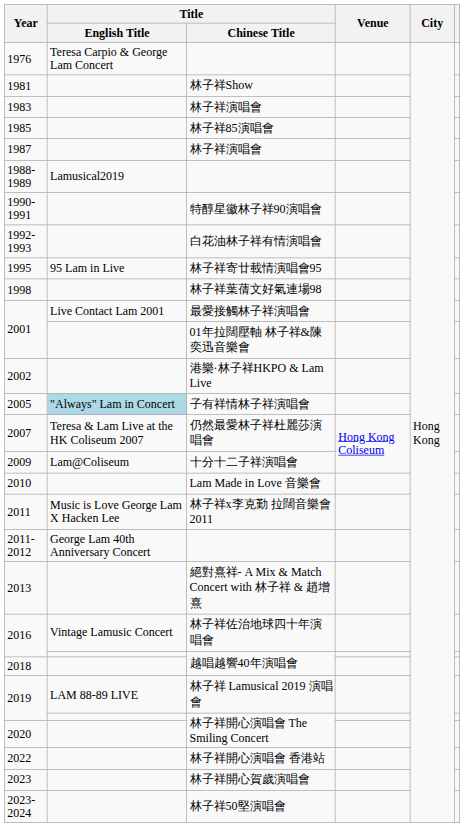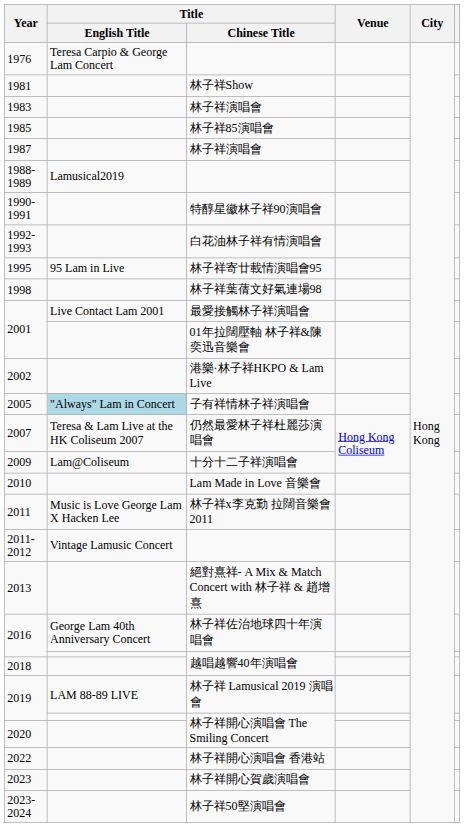 <table class="wikitable sortable">
 <tr>
 <th rowspan="2">Year</th>
 <th colspan="2">Title</th>
 <th rowspan="2">Venue</th>
 <th rowspan="2">City</th>
 <th ! rowspan="2" class="unsortable"></th>
 </tr>
 <tr>
 <th class="unsortable">English Title</th>
 <th class="unsortable">Chinese Title</th>
 </tr>
 <tr>
 <td>1976</td>
 <td>Teresa Carpio & George Lam Concert</td>
 <td></td>
 <td></td>
 <td rowspan="29">Hong Kong</td>
 <td></td>
 </tr>
 <tr>
 <td>1981</td>
 <td></td>
 <td>林子祥Show</td>
 <td></td>
 <td></td>
 </tr>
 <tr>
 <td>1983</td>
 <td></td>
 <td>林子祥演唱會</td>
 <td></td>
 <td></td>
 </tr>
 <tr>
 <td>1985</td>
 <td></td>
 <td>林子祥85演唱會</td>
 <td></td>
 <td></td>
 </tr>
 <tr>
 <td>1987</td>
 <td></td>
 <td>林子祥演唱會</td>
 <td></td>
 <td></td>
 </tr>
 <tr>
 <td>1988-1989</td>
 <td>Lamusical2019</td>
 <td></td>
 <td></td>
 <td></td>
 </tr>
 <tr>
 <td>1990-1991</td>
 <td></td>
 <td>特醇星徽林子祥90演唱會</td>
 <td></td>
 <td></td>
 </tr>
 <tr>
 <td>1992-1993</td>
 <td></td>
 <td>白花油林子祥有情演唱會</td>
 <td></td>
 <td></td>
 </tr>
 <tr>
 <td>1995</td>
 <td>95 Lam in Live</td>
 <td>林子祥寄廿載情演唱會95</td>
 <td></td>
 <td></td>
 </tr>
 <tr>
 <td>1998</td>
 <td></td>
 <td>林子祥葉蒨文好氣連場98</td>
 <td></td>
 <td></td>
 </tr>
 <tr>
 <td rowspan="2">2001</td>
 <td>Live Contact Lam 2001</td>
 <td>最愛接觸林子祥演唱會</td>
 <td></td>
 <td></td>
 </tr>
 <tr>
 <td></td>
 <td>01年拉闊壓軸 林子祥&陳奕迅音樂會</td>
 <td></td>
 <td></td>
 </tr>
 <tr>
 <td>2002</td>
 <td></td>
 <td>港樂·林子祥HKPO & Lam Live</td>
 <td></td>
 <td></td>
 </tr>
 <tr>
 <td>2005</td>
 <td style="background: lightblue;">"Always" Lam in Concert</td>
 <td>子有祥情林子祥演唱會</td>
 <td></td>
 <td></td>
 </tr>
 <tr>
 <td>2007</td>
 <td>Teresa & Lam Live at the HK Coliseum 2007</td>
 <td>仍然最愛林子祥杜麗莎演唱會</td>
 <td rowspan="2"><a href='#'>Hong Kong Coliseum</a></td>
 <td></td>
 </tr>
 <tr>
 <td>2009</td>
 <td>Lam@Coliseum</td>
 <td>十分十二子祥演唱會</td>
 <td></td>
 </tr>
 <tr>
 <td>2010</td>
 <td></td>
 <td>Lam Made in Love 音樂會</td>
 <td></td>
 <td></td>
 </tr>
 <tr>
 <td>2011</td>
 <td>Music is Love George Lam X Hacken Lee</td>
 <td>林子祥x李克勤 拉闊音樂會2011</td>
 <td></td>
 <td></td>
 </tr>
 <tr>
 <td>2011-2012</td>
-<td>George Lam 40th Anniversary Concert</td>
+<td>Vintage Lamusic Concert</td>
 <td></td>
 <td></td>
 <td></td>
 </tr>
 <tr>
 <td>2013</td>
 <td></td>
 <td>絕對熹祥- A Mix & Match Concert with 林子祥 & 趙增熹</td>
 <td></td>
 <td></td>
 </tr>
 <tr>
 <td rowspan="2">2016</td>
-<td>Vintage Lamusic Concert</td>
+<td>George Lam 40th Anniversary Concert</td>
 <td>林子祥佐治地球四十年演唱會</td>
 <td></td>
 <td></td>
 </tr>
 <tr>
 <td></td>
 <td rowspan="2">越唱越響40年演唱會</td>
 <td></td>
 <td></td>
 </tr>
 <tr>
 <td>2018</td>
 <td></td>
 <td></td>
 <td></td>
 </tr>
 <tr>
 <td rowspan="2">2019</td>
 <td>LAM 88-89 LIVE</td>
 <td>林子祥 Lamusical 2019 演唱會</td>
 <td></td>
 <td></td>
 </tr>
 <tr>
 <td></td>
 <td rowspan="2">林子祥開心演唱會 The Smiling Concert</td>
 <td></td>
 <td></td>
 </tr>
 <tr>
 <td>2020</td>
 <td></td>
 <td></td>
 <td></td>
 </tr>
 <tr>
 <td>2022</td>
 <td></td>
 <td>林子祥開心演唱會 香港站</td>
 <td></td>
 <td></td>
 </tr>
 <tr>
 <td>2023</td>
 <td></td>
 <td>林子祥開心賀歲演唱會</td>
 <td></td>
 <td></td>
 </tr>
 <tr>
 <td>2023-2024</td>
 <td></td>
 <td>林子祥50堅演唱會</td>
 <td></td>
 <td></td>
 </tr>
 </table>
